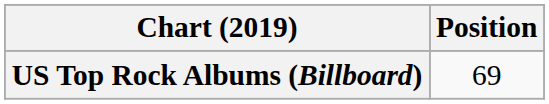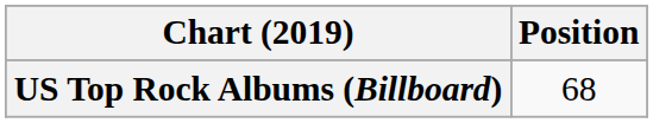 <table class="wikitable plainrowheaders" style="text-align:center;">
 <tr>
 <th scope="col">Chart (2019)</th>
 <th scope="col">Position</th>
 </tr>
 <tr>
 <th scope="row">US Top Rock Albums (<em>Billboard</em>)</th>
-<td>69</td>
+<td>68</td>
 </tr>
 </table>
